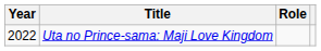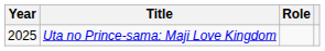 <table class="wikitable">
 <tr>
 <th>Year</th>
 <th>Title</th>
 <th>Role</th>
 <th class="unsortable"></th>
 </tr>
 <tr>
-<td>2022</td>
+<td>2025</td>
 <td><em><a href='#'>Uta no Prince-sama: Maji Love Kingdom</a></em></td>
 <td></td>
 <td></td>
 </tr>
 </table>
